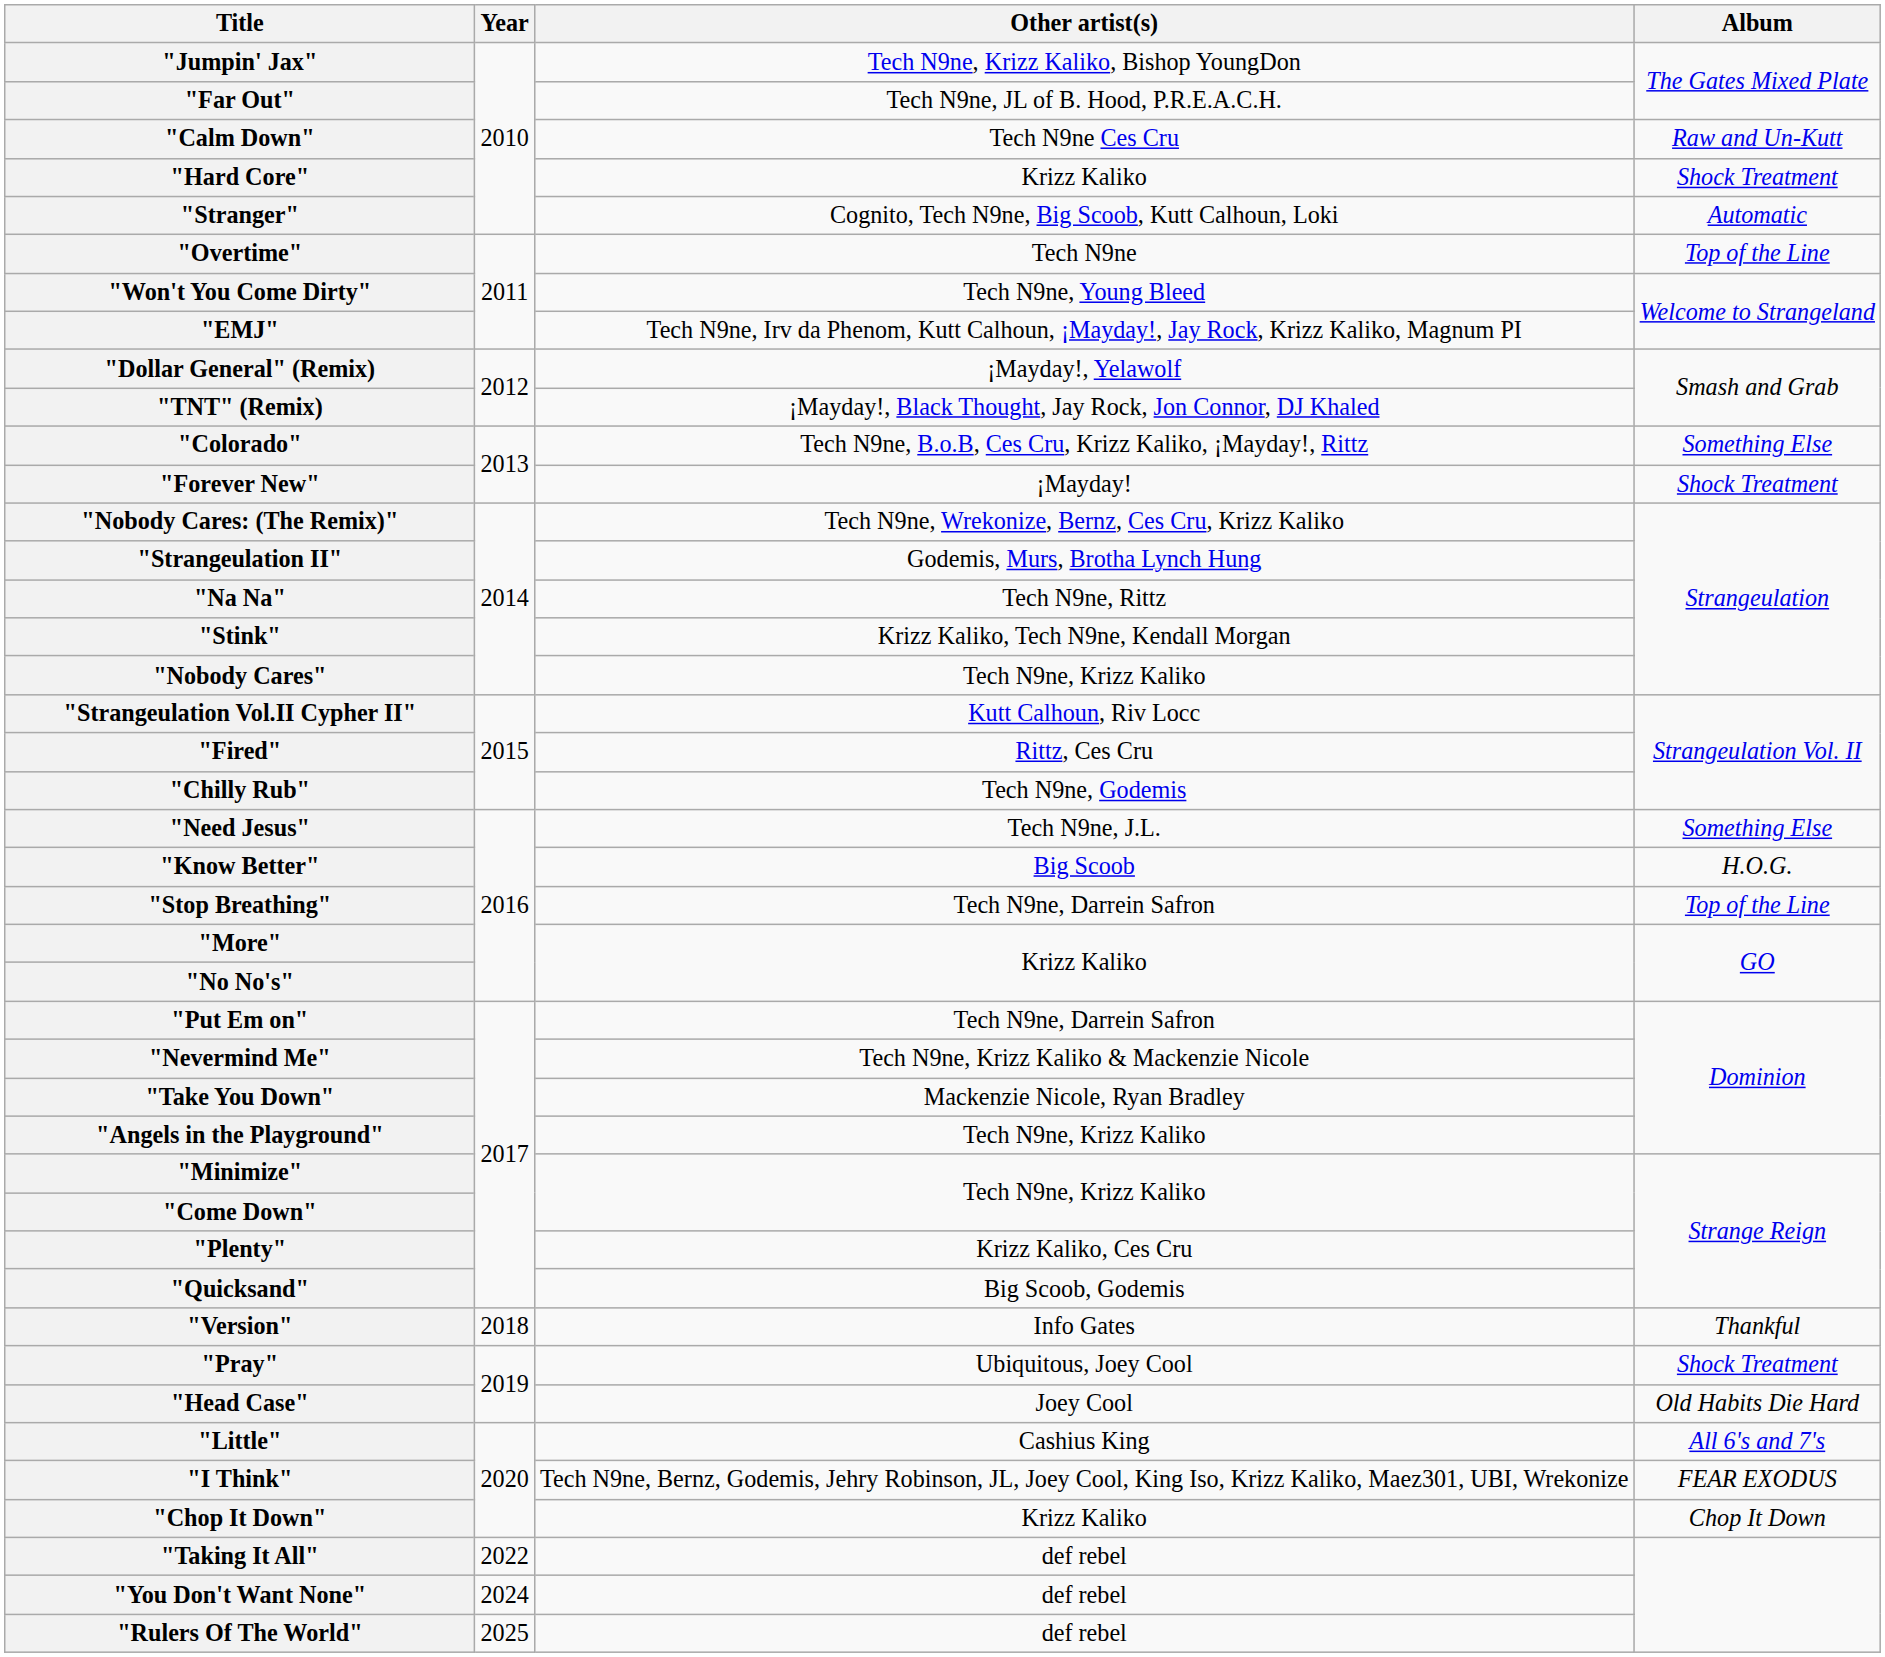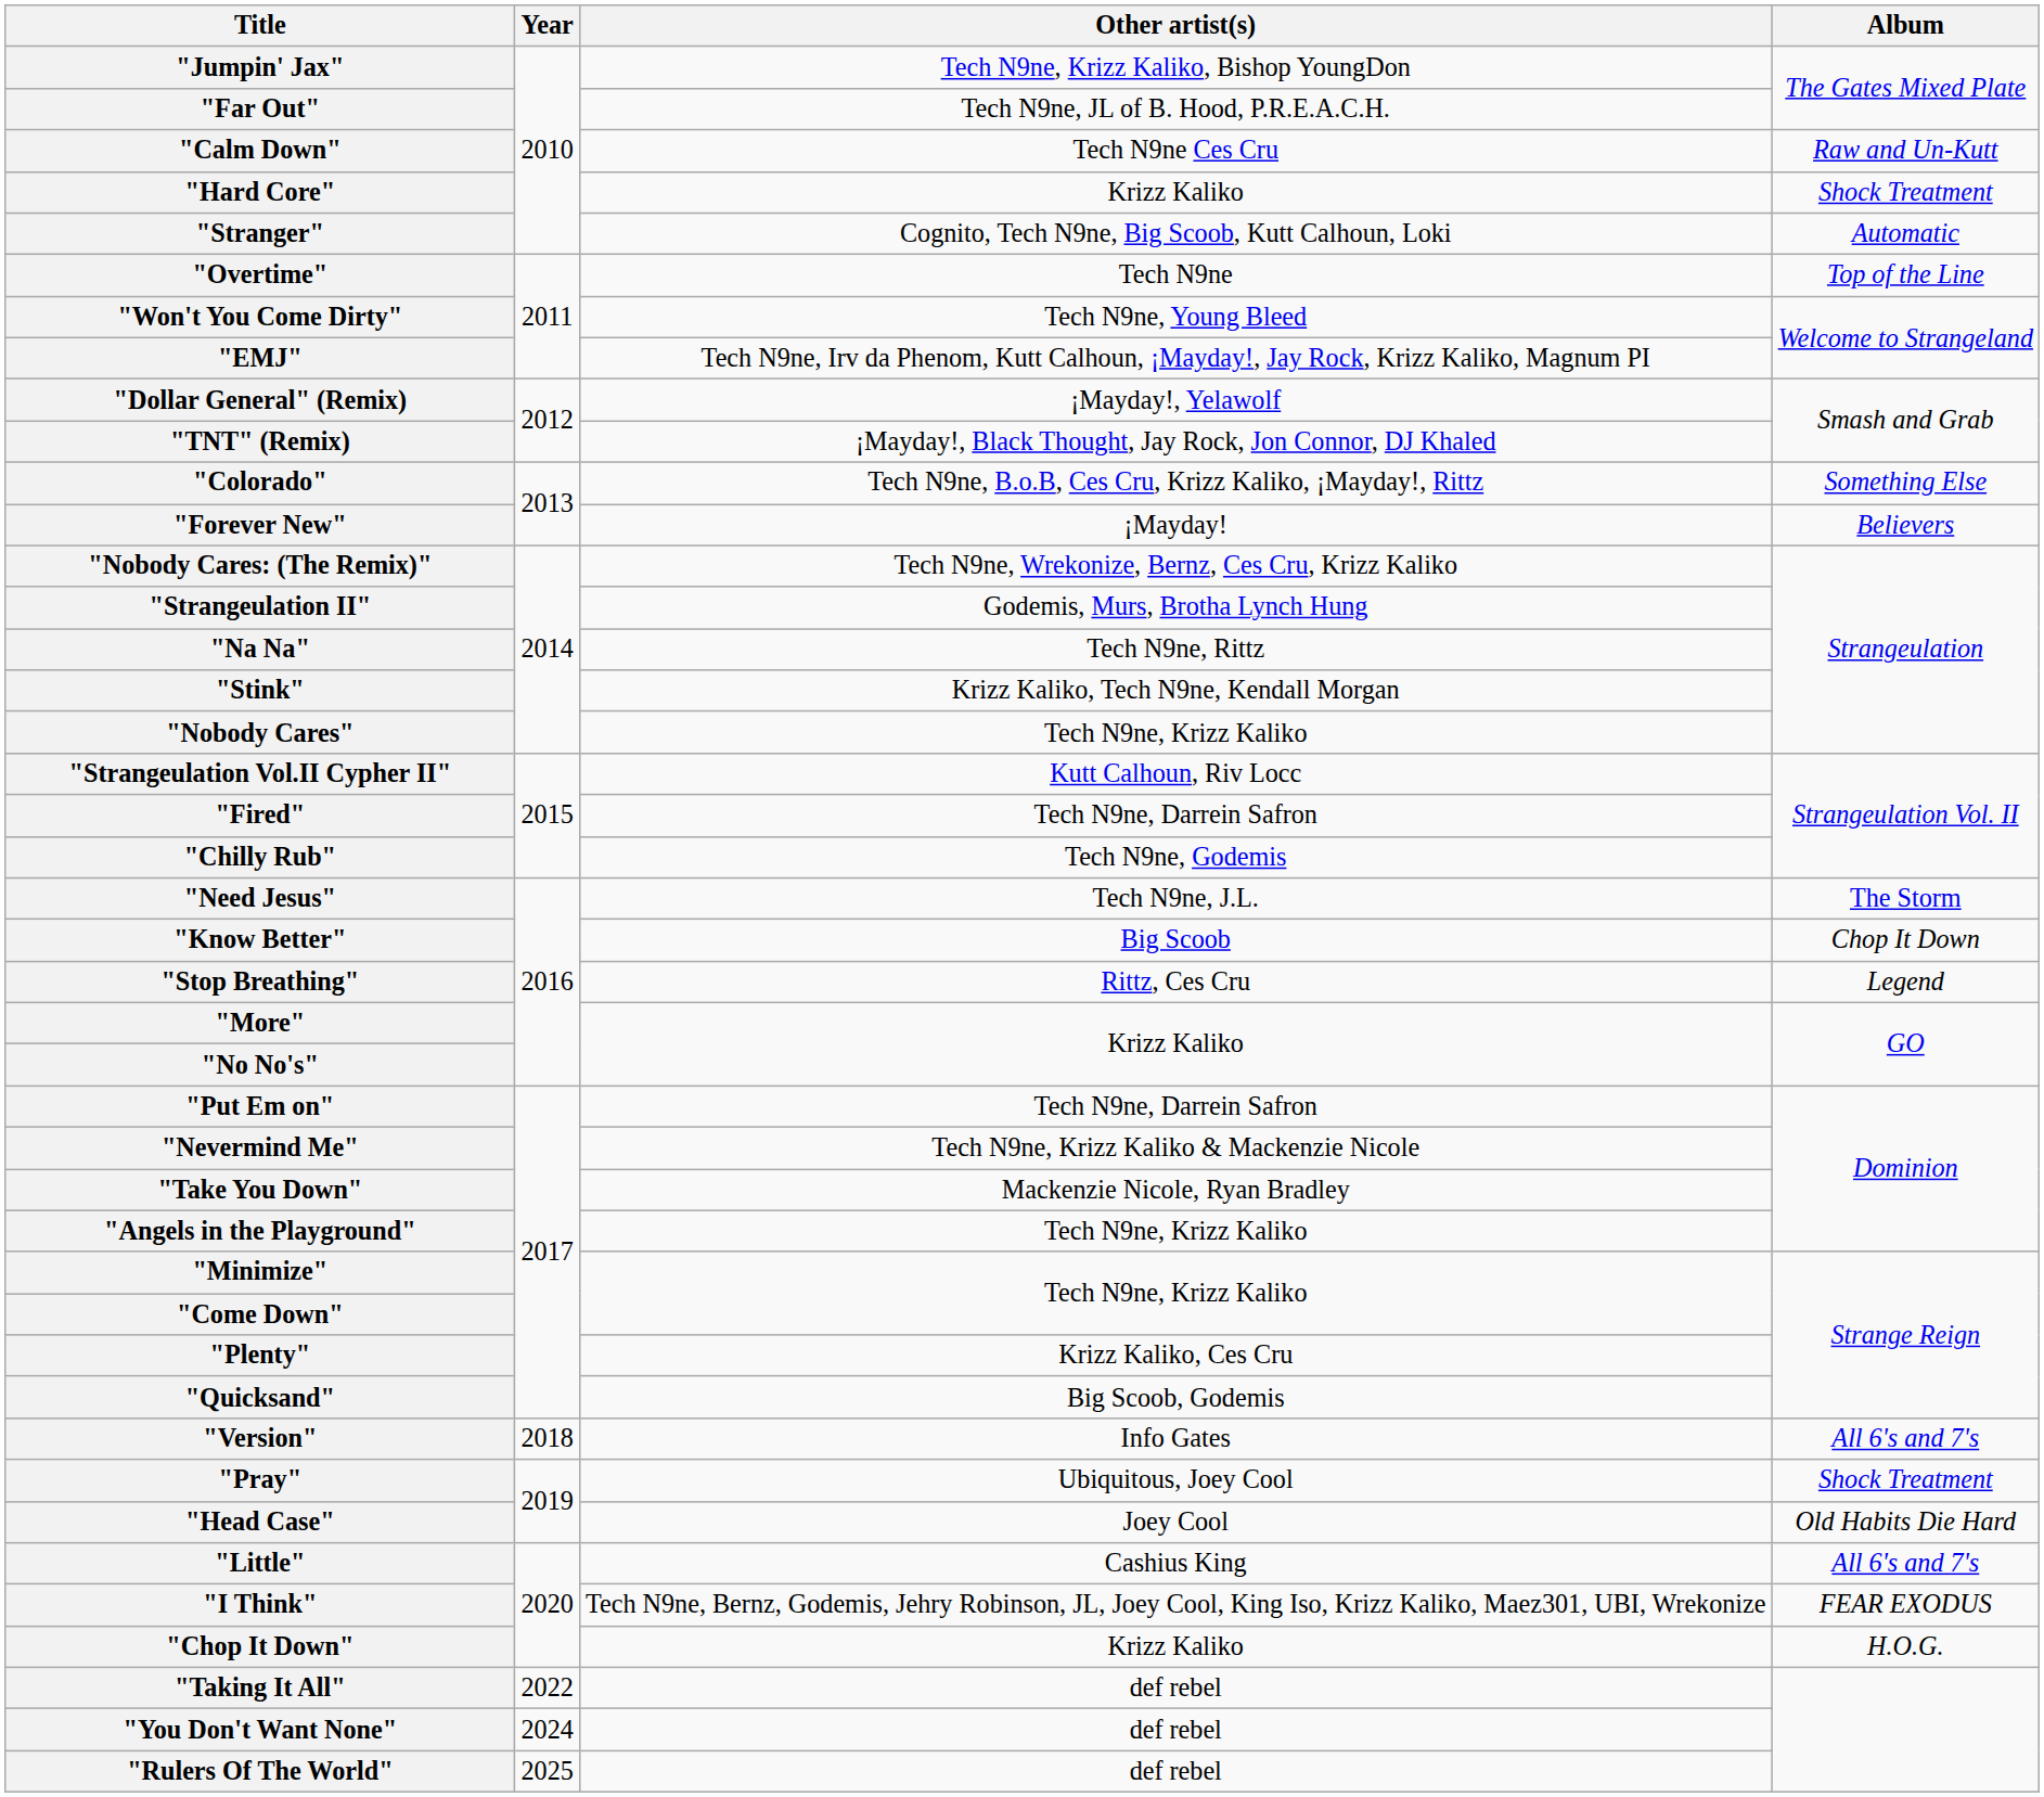 <table class="wikitable plainrowheaders" style="text-align:center;">
 <tr>
 <th scope="col" style="width:19em;">Title</th>
 <th scope="col">Year</th>
 <th scope="col">Other artist(s)</th>
 <th scope="col">Album</th>
 </tr>
 <tr>
 <th scope="row">"Jumpin' Jax"</th>
 <td rowspan="5">2010</td>
 <td><a href='#'>Tech N9ne</a>, <a href='#'>Krizz Kaliko</a>, Bishop YoungDon</td>
 <td rowspan="2"><em><a href='#'>The Gates Mixed Plate</a></em></td>
 </tr>
 <tr>
 <th scope="row">"Far Out"</th>
 <td>Tech N9ne, JL of B. Hood, P.R.E.A.C.H.</td>
 </tr>
 <tr>
 <th scope="row">"Calm Down"</th>
 <td>Tech N9ne <a href='#'>Ces Cru</a></td>
 <td><em><a href='#'>Raw and Un-Kutt</a></em></td>
 </tr>
 <tr>
 <th scope="row">"Hard Core"</th>
 <td>Krizz Kaliko</td>
 <td><em><a href='#'>Shock Treatment</a></em></td>
 </tr>
 <tr>
 <th scope="row">"Stranger"</th>
 <td>Cognito, Tech N9ne, <a href='#'>Big Scoob</a>, Kutt Calhoun, Loki</td>
 <td><em><a href='#'>Automatic</a></em></td>
 </tr>
 <tr>
 <th scope="row">"Overtime"</th>
 <td rowspan="3">2011</td>
 <td>Tech N9ne</td>
 <td><em><a href='#'>Top of the Line</a></em></td>
 </tr>
 <tr>
 <th scope="row">"Won't You Come Dirty"</th>
 <td>Tech N9ne, <a href='#'>Young Bleed</a></td>
 <td rowspan="2"><em><a href='#'>Welcome to Strangeland</a></em></td>
 </tr>
 <tr>
 <th scope="row">"EMJ"</th>
 <td>Tech N9ne, Irv da Phenom, Kutt Calhoun, <a href='#'>¡Mayday!</a>, <a href='#'>Jay Rock</a>, Krizz Kaliko, Magnum PI</td>
 </tr>
 <tr>
 <th scope="row">"Dollar General" (Remix)</th>
 <td rowspan="2">2012</td>
 <td>¡Mayday!, <a href='#'>Yelawolf</a></td>
 <td rowspan="2"><em>Smash and Grab</em></td>
 </tr>
 <tr>
 <th scope="row">"TNT" (Remix)</th>
 <td>¡Mayday!, <a href='#'>Black Thought</a>, Jay Rock, <a href='#'>Jon Connor</a>, <a href='#'>DJ Khaled</a></td>
 </tr>
 <tr>
 <th scope="row">"Colorado"</th>
 <td rowspan="2">2013</td>
 <td>Tech N9ne, <a href='#'>B.o.B</a>, <a href='#'>Ces Cru</a>, Krizz Kaliko, ¡Mayday!, <a href='#'>Rittz</a></td>
 <td><em><a href='#'>Something Else</a></em></td>
 </tr>
 <tr>
 <th scope="row">"Forever New"</th>
 <td>¡Mayday!</td>
-<td><em><a href='#'>Shock Treatment</a></em></td>
+<td><em><a href='#'>Believers</a></em></td>
 </tr>
 <tr>
 <th scope="row">"Nobody Cares: (The Remix)"</th>
 <td rowspan="5">2014</td>
 <td>Tech N9ne, <a href='#'>Wrekonize</a>, <a href='#'>Bernz</a>, <a href='#'>Ces Cru</a>, Krizz Kaliko</td>
 <td rowspan="5"><em><a href='#'>Strangeulation</a></em></td>
 </tr>
 <tr>
 <th scope="row">"Strangeulation II"</th>
 <td>Godemis, <a href='#'>Murs</a>, <a href='#'>Brotha Lynch Hung</a></td>
 </tr>
 <tr>
 <th scope="row">"Na Na"</th>
 <td>Tech N9ne, Rittz</td>
 </tr>
 <tr>
 <th scope="row">"Stink"</th>
 <td>Krizz Kaliko, Tech N9ne, Kendall Morgan</td>
 </tr>
 <tr>
 <th scope="row">"Nobody Cares"</th>
 <td>Tech N9ne, Krizz Kaliko</td>
 </tr>
 <tr>
 <th scope="row">"Strangeulation Vol.II Cypher II"</th>
 <td rowspan="3">2015</td>
 <td><a href='#'>Kutt Calhoun</a>, Riv Locc</td>
 <td rowspan="3"><em><a href='#'>Strangeulation Vol. II</a></em></td>
 </tr>
 <tr>
 <th scope="row">"Fired"</th>
-<td><a href='#'>Rittz</a>, Ces Cru</td>
+<td>Tech N9ne, Darrein Safron</td>
 </tr>
 <tr>
 <th scope="row">"Chilly Rub"</th>
 <td>Tech N9ne, <a href='#'>Godemis</a></td>
 </tr>
 <tr>
 <th scope="row">"Need Jesus"</th>
 <td rowspan="5">2016</td>
 <td>Tech N9ne, J.L.</td>
-<td><em><a href='#'>Something Else</a></em></td>
+<td><a href='#'>The Storm</a></td>
 </tr>
 <tr>
 <th scope="row">"Know Better"</th>
 <td><a href='#'>Big Scoob</a></td>
-<td><em>H.O.G.</em></td>
+<td><em>Chop It Down</em></td>
 </tr>
 <tr>
 <th scope="row">"Stop Breathing"</th>
-<td>Tech N9ne, Darrein Safron</td>
-<td><em><a href='#'>Top of the Line</a></em></td>
+<td><a href='#'>Rittz</a>, Ces Cru</td>
+<td><em>Legend</em></td>
 </tr>
 <tr>
 <th scope="row">"More"</th>
 <td rowspan="2">Krizz Kaliko</td>
 <td rowspan="2"><em><a href='#'>GO</a></em></td>
 </tr>
 <tr>
 <th scope="row">"No No's"</th>
 </tr>
 <tr>
 <th scope="row">"Put Em on"</th>
 <td rowspan="8">2017</td>
 <td>Tech N9ne, Darrein Safron</td>
 <td rowspan="4"><em><a href='#'>Dominion</a></em></td>
 </tr>
 <tr>
 <th scope="row">"Nevermind Me"</th>
 <td>Tech N9ne, Krizz Kaliko & Mackenzie Nicole</td>
 </tr>
 <tr>
 <th scope="row">"Take You Down"</th>
 <td>Mackenzie Nicole, Ryan Bradley</td>
 </tr>
 <tr>
 <th scope="row">"Angels in the Playground"</th>
 <td>Tech N9ne, Krizz Kaliko</td>
 </tr>
 <tr>
 <th scope="row">"Minimize"</th>
 <td rowspan="2">Tech N9ne, Krizz Kaliko</td>
 <td rowspan="4"><em><a href='#'>Strange Reign</a></em></td>
 </tr>
 <tr>
 <th scope="row">"Come Down"</th>
 </tr>
 <tr>
 <th scope="row">"Plenty"</th>
 <td>Krizz Kaliko, Ces Cru</td>
 </tr>
 <tr>
 <th scope="row">"Quicksand"</th>
 <td>Big Scoob, Godemis</td>
 </tr>
 <tr>
 <th scope="row">"Version"</th>
 <td>2018</td>
 <td>Info Gates</td>
-<td><em>Thankful</em></td>
+<td><em><a href='#'>All 6's and 7's</a></em></td>
 </tr>
 <tr>
 <th scope="row">"Pray"</th>
 <td rowspan="2">2019</td>
 <td>Ubiquitous, Joey Cool</td>
 <td><em><a href='#'>Shock Treatment</a></em></td>
 </tr>
 <tr>
 <th scope="row">"Head Case"</th>
 <td>Joey Cool</td>
 <td><em>Old Habits Die Hard</em></td>
 </tr>
 <tr>
 <th scope="row">"Little"</th>
 <td rowspan="3">2020</td>
 <td>Cashius King</td>
 <td><em><a href='#'>All 6's and 7's</a></em></td>
 </tr>
 <tr>
 <th scope="row">"I Think"</th>
 <td>Tech N9ne, Bernz, Godemis, Jehry Robinson, JL, Joey Cool, King Iso, Krizz Kaliko, Maez301, UBI, Wrekonize</td>
 <td><em>FEAR EXODUS</em></td>
 </tr>
 <tr>
 <th scope="row">"Chop It Down"</th>
 <td>Krizz Kaliko</td>
-<td><em>Chop It Down</em></td>
+<td><em>H.O.G.</em></td>
 </tr>
 <tr>
 <th scope="row">"Taking It All"</th>
 <td>2022</td>
 <td>def rebel</td>
 </tr>
 <tr>
 <th scope="row">"You Don't Want None"</th>
 <td>2024</td>
 <td>def rebel</td>
 </tr>
 <tr>
 <th scope="row">"Rulers Of The World"</th>
 <td>2025</td>
 <td>def rebel</td>
 </tr>
 </table>
